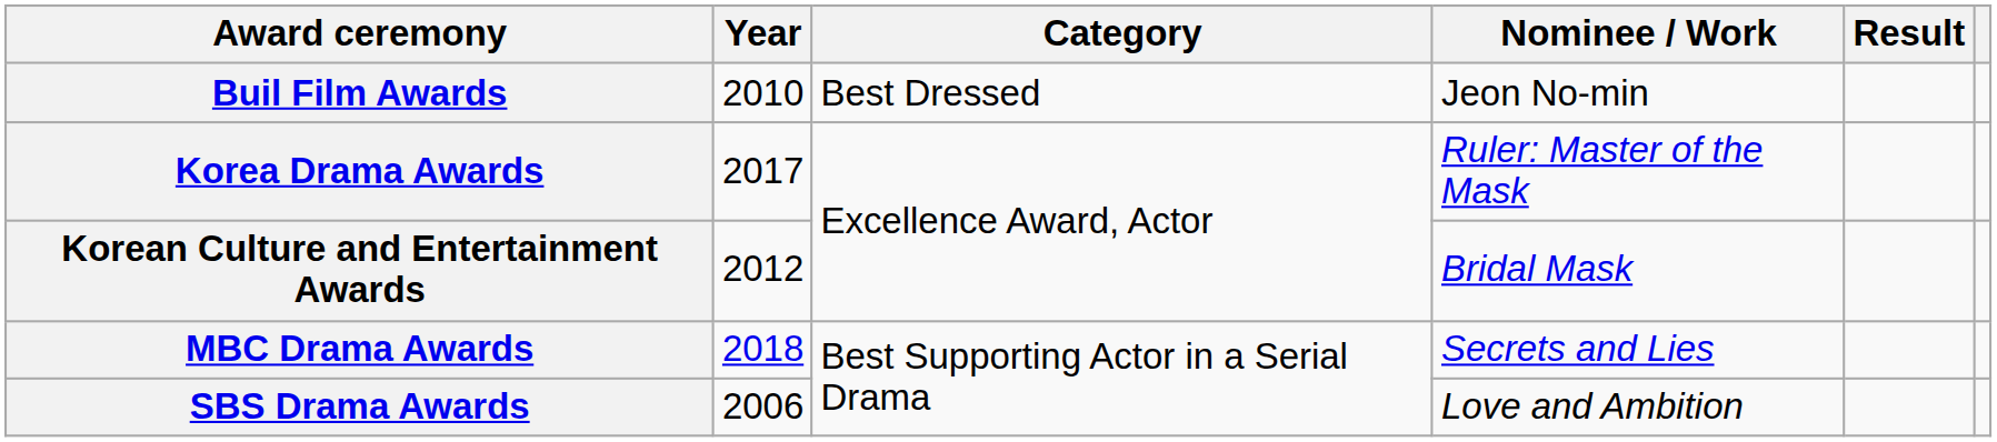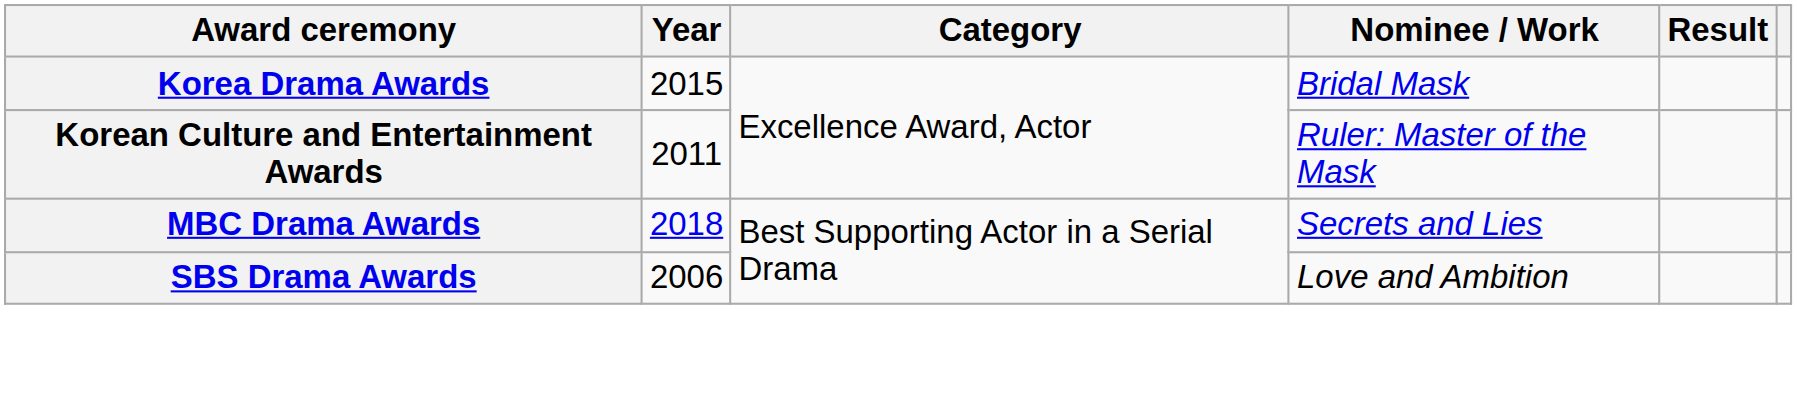 <table class="wikitable plainrowheaders sortable">
 <tr>
 <th scope="col">Award ceremony</th>
 <th scope="col">Year</th>
 <th scope="col">Category </th>
 <th scope="col">Nominee / Work</th>
 <th scope="col">Result</th>
 <th scope="col" class="unsortable"></th>
 </tr>
 <tr>
-<th scope="row"><a href='#'>Buil Film Awards</a></th>
-<td style="text-align:center">2010</td>
-<td>Best Dressed</td>
-<td>Jeon No-min</td>
-<td></td>
-<td style="text-align:center"></td>
-</tr>
-<tr>
 <th scope="row"><a href='#'>Korea Drama Awards</a></th>
-<td style="text-align:center">2017</td>
+<td style="text-align:center">2015</td>
 <td rowspan="2">Excellence Award, Actor</td>
-<td><em><a href='#'>Ruler: Master of the Mask</a></em></td>
+<td><em><a href='#'>Bridal Mask</a></em></td>
 <td></td>
 <td style="text-align:center"></td>
 </tr>
 <tr>
 <th scope="row">Korean Culture and Entertainment Awards</th>
-<td style="text-align:center">2012</td>
-<td><em><a href='#'>Bridal Mask</a></em></td>
+<td style="text-align:center">2011</td>
+<td><em><a href='#'>Ruler: Master of the Mask</a></em></td>
 <td></td>
 <td style="text-align:center"></td>
 </tr>
 <tr>
 <th scope="row"><a href='#'>MBC Drama Awards</a></th>
 <td style="text-align:center"><a href='#'>2018</a></td>
 <td rowspan="2">Best Supporting Actor in a Serial Drama</td>
 <td><em><a href='#'>Secrets and Lies</a></em></td>
 <td></td>
 <td style="text-align:center"></td>
 </tr>
 <tr>
 <th scope="row"><a href='#'>SBS Drama Awards</a></th>
 <td style="text-align:center">2006</td>
 <td><em>Love and Ambition</em></td>
 <td></td>
 <td style="text-align:center"></td>
 </tr>
 </table>
